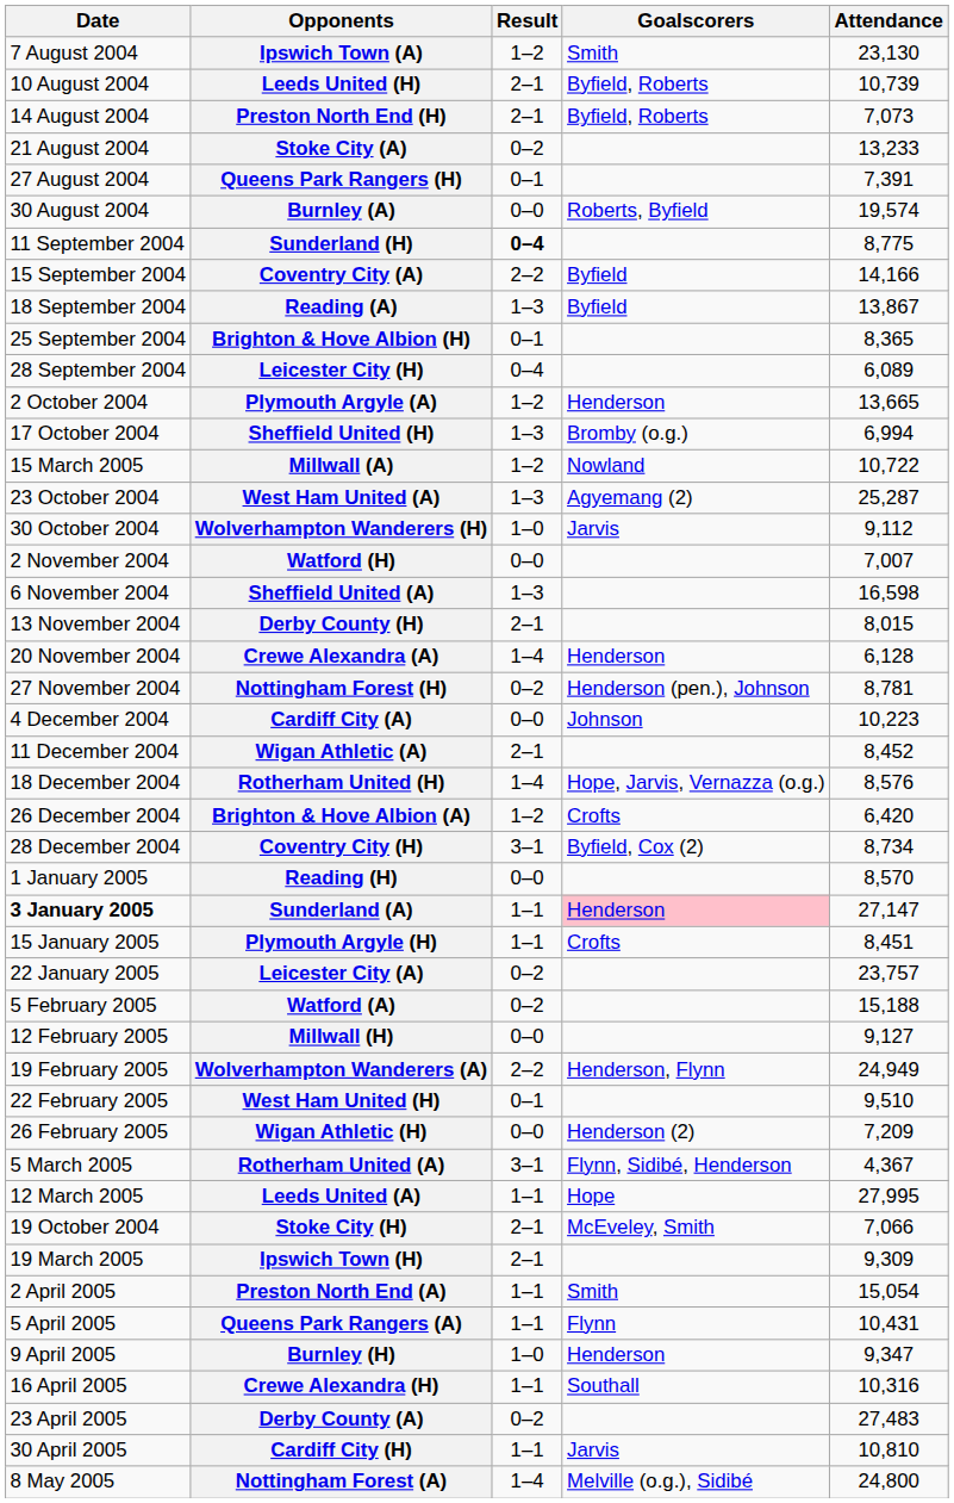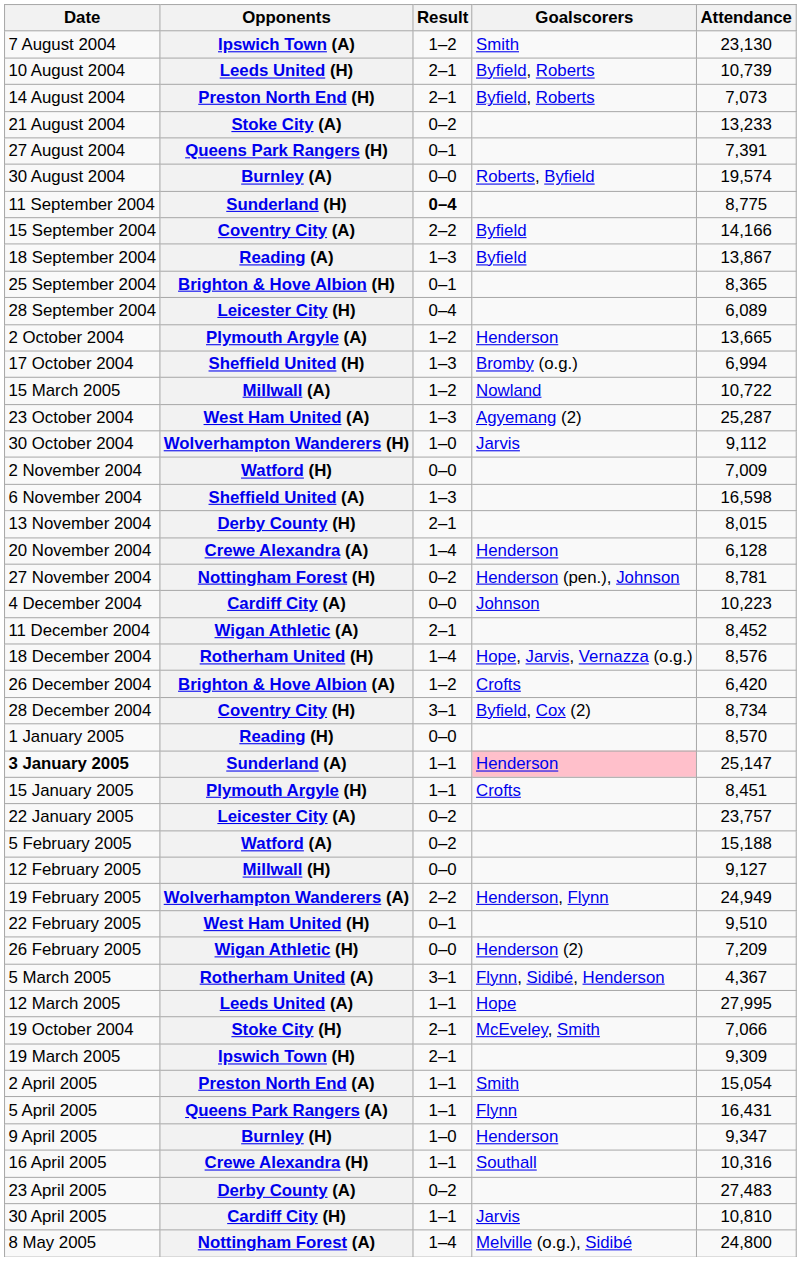 <table class="wikitable plainrowheaders sortable">
 <tr>
 <th scope=col>Date</th>
 <th scope=col>Opponents</th>
 <th scope=col>Result</th>
 <th scope=col class=unsortable>Goalscorers</th>
 <th scope=col>Attendance</th>
 </tr>
 <tr>
 <td>7 August 2004</td>
 <th scope=row><a href='#'>Ipswich Town</a> (A)</th>
 <td align=center>1–2</td>
 <td><a href='#'>Smith</a></td>
 <td align=center>23,130</td>
 </tr>
 <tr>
 <td>10 August 2004</td>
 <th scope=row><a href='#'>Leeds United</a> (H)</th>
 <td align=center>2–1</td>
 <td><a href='#'>Byfield</a>, <a href='#'>Roberts</a></td>
 <td align=center>10,739</td>
 </tr>
 <tr>
 <td>14 August 2004</td>
 <th scope=row><a href='#'>Preston North End</a> (H)</th>
 <td align=center>2–1</td>
 <td><a href='#'>Byfield</a>, <a href='#'>Roberts</a></td>
 <td align=center>7,073</td>
 </tr>
 <tr>
 <td>21 August 2004</td>
 <th scope=row><a href='#'>Stoke City</a> (A)</th>
 <td align=center>0–2</td>
 <td></td>
 <td align=center>13,233</td>
 </tr>
 <tr>
 <td>27 August 2004</td>
 <th scope=row><a href='#'>Queens Park Rangers</a> (H)</th>
 <td align=center>0–1</td>
 <td></td>
 <td align=center>7,391</td>
 </tr>
 <tr>
 <td>30 August 2004</td>
 <th scope=row><a href='#'>Burnley</a> (A)</th>
 <td align=center>0–0</td>
 <td><a href='#'>Roberts</a>, <a href='#'>Byfield</a></td>
 <td align=center>19,574</td>
 </tr>
 <tr>
 <td>11 September 2004</td>
 <th scope=row><a href='#'>Sunderland</a> (H)</th>
 <td align=center><strong>0–4</strong></td>
 <td></td>
 <td align=center>8,775</td>
 </tr>
 <tr>
 <td>15 September 2004</td>
 <th scope=row><a href='#'>Coventry City</a> (A)</th>
 <td align=center>2–2</td>
 <td><a href='#'>Byfield</a></td>
 <td align=center>14,166</td>
 </tr>
 <tr>
 <td>18 September 2004</td>
 <th scope=row><a href='#'>Reading</a> (A)</th>
 <td align=center>1–3</td>
 <td><a href='#'>Byfield</a></td>
 <td align=center>13,867</td>
 </tr>
 <tr>
 <td>25 September 2004</td>
 <th scope=row><a href='#'>Brighton & Hove Albion</a> (H)</th>
 <td align=center>0–1</td>
 <td></td>
 <td align=center>8,365</td>
 </tr>
 <tr>
 <td>28 September 2004</td>
 <th scope=row><a href='#'>Leicester City</a> (H)</th>
 <td align=center>0–4</td>
 <td></td>
 <td align=center>6,089</td>
 </tr>
 <tr>
 <td>2 October 2004</td>
 <th scope=row><a href='#'>Plymouth Argyle</a> (A)</th>
 <td align=center>1–2</td>
 <td><a href='#'>Henderson</a></td>
 <td align=center>13,665</td>
 </tr>
 <tr>
 <td>17 October 2004</td>
 <th scope=row><a href='#'>Sheffield United</a> (H)</th>
 <td align=center>1–3</td>
 <td><a href='#'>Bromby</a> (o.g.)</td>
 <td align=center>6,994</td>
 </tr>
 <tr>
 <td>15 March 2005</td>
 <th scope=row><a href='#'>Millwall</a> (A)</th>
 <td align=center>1–2</td>
 <td><a href='#'>Nowland</a></td>
 <td align=center>10,722</td>
 </tr>
 <tr>
 <td>23 October 2004</td>
 <th scope=row><a href='#'>West Ham United</a> (A)</th>
 <td align=center>1–3</td>
 <td><a href='#'>Agyemang</a> (2)</td>
 <td align=center>25,287</td>
 </tr>
 <tr>
 <td>30 October 2004</td>
 <th scope=row><a href='#'>Wolverhampton Wanderers</a> (H)</th>
 <td align=center>1–0</td>
 <td><a href='#'>Jarvis</a></td>
 <td align=center>9,112</td>
 </tr>
 <tr>
 <td>2 November 2004</td>
 <th scope=row><a href='#'>Watford</a> (H)</th>
 <td align=center>0–0</td>
 <td></td>
-<td align=center>7,007</td>
+<td align=center>7,009</td>
 </tr>
 <tr>
 <td>6 November 2004</td>
 <th scope=row><a href='#'>Sheffield United</a> (A)</th>
 <td align=center>1–3</td>
 <td></td>
 <td align=center>16,598</td>
 </tr>
 <tr>
 <td>13 November 2004</td>
 <th scope=row><a href='#'>Derby County</a> (H)</th>
 <td align=center>2–1</td>
 <td></td>
 <td align=center>8,015</td>
 </tr>
 <tr>
 <td>20 November 2004</td>
 <th scope=row><a href='#'>Crewe Alexandra</a> (A)</th>
 <td align=center>1–4</td>
 <td><a href='#'>Henderson</a></td>
 <td align=center>6,128</td>
 </tr>
 <tr>
 <td>27 November 2004</td>
 <th scope=row><a href='#'>Nottingham Forest</a> (H)</th>
 <td align=center>0–2</td>
 <td><a href='#'>Henderson</a> (pen.), <a href='#'>Johnson</a></td>
 <td align=center>8,781</td>
 </tr>
 <tr>
 <td>4 December 2004</td>
 <th scope=row><a href='#'>Cardiff City</a> (A)</th>
 <td align=center>0–0</td>
 <td><a href='#'>Johnson</a></td>
 <td align=center>10,223</td>
 </tr>
 <tr>
 <td>11 December 2004</td>
 <th scope=row><a href='#'>Wigan Athletic</a> (A)</th>
 <td align=center>2–1</td>
 <td></td>
 <td align=center>8,452</td>
 </tr>
 <tr>
 <td>18 December 2004</td>
 <th scope=row><a href='#'>Rotherham United</a> (H)</th>
 <td align=center>1–4</td>
 <td><a href='#'>Hope</a>, <a href='#'>Jarvis</a>, <a href='#'>Vernazza</a> (o.g.)</td>
 <td align=center>8,576</td>
 </tr>
 <tr>
 <td>26 December 2004</td>
 <th scope=row><a href='#'>Brighton & Hove Albion</a> (A)</th>
 <td align=center>1–2</td>
 <td><a href='#'>Crofts</a></td>
 <td align=center>6,420</td>
 </tr>
 <tr>
 <td>28 December 2004</td>
 <th scope=row><a href='#'>Coventry City</a> (H)</th>
 <td align=center>3–1</td>
 <td><a href='#'>Byfield</a>, <a href='#'>Cox</a> (2)</td>
 <td align=center>8,734</td>
 </tr>
 <tr>
 <td>1 January 2005</td>
 <th scope=row><a href='#'>Reading</a> (H)</th>
 <td align=center>0–0</td>
 <td></td>
 <td align=center>8,570</td>
 </tr>
 <tr>
 <td><strong>3 January 2005</strong></td>
 <th scope=row><a href='#'>Sunderland</a> (A)</th>
 <td align=center>1–1</td>
 <td style="background: pink;"><a href='#'>Henderson</a></td>
-<td align=center>27,147</td>
+<td align=center>25,147</td>
 </tr>
 <tr>
 <td>15 January 2005</td>
 <th scope=row><a href='#'>Plymouth Argyle</a> (H)</th>
 <td align=center>1–1</td>
 <td><a href='#'>Crofts</a></td>
 <td align=center>8,451</td>
 </tr>
 <tr>
 <td>22 January 2005</td>
 <th scope=row><a href='#'>Leicester City</a> (A)</th>
 <td align=center>0–2</td>
 <td></td>
 <td align=center>23,757</td>
 </tr>
 <tr>
 <td>5 February 2005</td>
 <th scope=row><a href='#'>Watford</a> (A)</th>
 <td align=center>0–2</td>
 <td></td>
 <td align=center>15,188</td>
 </tr>
 <tr>
 <td>12 February 2005</td>
 <th scope=row><a href='#'>Millwall</a> (H)</th>
 <td align=center>0–0</td>
 <td></td>
 <td align=center>9,127</td>
 </tr>
 <tr>
 <td>19 February 2005</td>
 <th scope=row><a href='#'>Wolverhampton Wanderers</a> (A)</th>
 <td align=center>2–2</td>
 <td><a href='#'>Henderson</a>, <a href='#'>Flynn</a></td>
 <td align=center>24,949</td>
 </tr>
 <tr>
 <td>22 February 2005</td>
 <th scope=row><a href='#'>West Ham United</a> (H)</th>
 <td align=center>0–1</td>
 <td></td>
 <td align=center>9,510</td>
 </tr>
 <tr>
 <td>26 February 2005</td>
 <th scope=row><a href='#'>Wigan Athletic</a> (H)</th>
 <td align=center>0–0</td>
 <td><a href='#'>Henderson</a> (2)</td>
 <td align=center>7,209</td>
 </tr>
 <tr>
 <td>5 March 2005</td>
 <th scope=row><a href='#'>Rotherham United</a> (A)</th>
 <td align=center>3–1</td>
 <td><a href='#'>Flynn</a>, <a href='#'>Sidibé</a>, <a href='#'>Henderson</a></td>
 <td align=center>4,367</td>
 </tr>
 <tr>
 <td>12 March 2005</td>
 <th scope=row><a href='#'>Leeds United</a> (A)</th>
 <td align=center>1–1</td>
 <td><a href='#'>Hope</a></td>
 <td align=center>27,995</td>
 </tr>
 <tr>
 <td>19 October 2004</td>
 <th scope=row><a href='#'>Stoke City</a> (H)</th>
 <td align=center>2–1</td>
 <td><a href='#'>McEveley</a>, <a href='#'>Smith</a></td>
 <td align=center>7,066</td>
 </tr>
 <tr>
 <td>19 March 2005</td>
 <th scope=row><a href='#'>Ipswich Town</a> (H)</th>
 <td align=center>2–1</td>
 <td></td>
 <td align=center>9,309</td>
 </tr>
 <tr>
 <td>2 April 2005</td>
 <th scope=row><a href='#'>Preston North End</a> (A)</th>
 <td align=center>1–1</td>
 <td><a href='#'>Smith</a></td>
 <td align=center>15,054</td>
 </tr>
 <tr>
 <td>5 April 2005</td>
 <th scope=row><a href='#'>Queens Park Rangers</a> (A)</th>
 <td align=center>1–1</td>
 <td><a href='#'>Flynn</a></td>
-<td align=center>10,431</td>
+<td align=center>16,431</td>
 </tr>
 <tr>
 <td>9 April 2005</td>
 <th scope=row><a href='#'>Burnley</a> (H)</th>
 <td align=center>1–0</td>
 <td><a href='#'>Henderson</a></td>
 <td align=center>9,347</td>
 </tr>
 <tr>
 <td>16 April 2005</td>
 <th scope=row><a href='#'>Crewe Alexandra</a> (H)</th>
 <td align=center>1–1</td>
 <td><a href='#'>Southall</a></td>
 <td align=center>10,316</td>
 </tr>
 <tr>
 <td>23 April 2005</td>
 <th scope=row><a href='#'>Derby County</a> (A)</th>
 <td align=center>0–2</td>
 <td></td>
 <td align=center>27,483</td>
 </tr>
 <tr>
 <td>30 April 2005</td>
 <th scope=row><a href='#'>Cardiff City</a> (H)</th>
 <td align=center>1–1</td>
 <td><a href='#'>Jarvis</a></td>
 <td align=center>10,810</td>
 </tr>
 <tr>
 <td>8 May 2005</td>
 <th scope=row><a href='#'>Nottingham Forest</a> (A)</th>
 <td align=center>1–4</td>
 <td><a href='#'>Melville</a> (o.g.), <a href='#'>Sidibé</a></td>
 <td align=center>24,800</td>
 </tr>
 </table>
